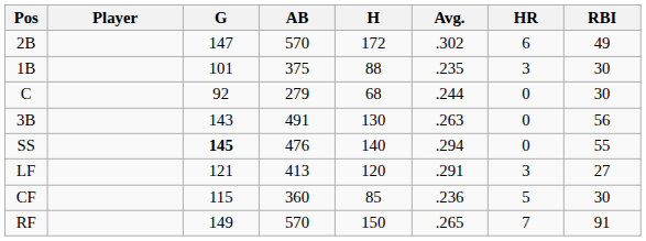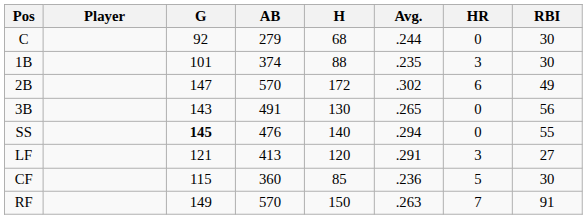 <table class="wikitable sortable">
 <tr>
 <th bgcolor="#DDDDFF" width="5%">Pos</th>
 <th bgcolor="#DDDDFF" width="16%">Player</th>
 <th bgcolor="#DDDDFF" width="9%">G</th>
 <th bgcolor="#DDDDFF" width="9%">AB</th>
 <th bgcolor="#DDDDFF" width="9%">H</th>
 <th bgcolor="#DDDDFF" width="9%">Avg.</th>
 <th bgcolor="#DDDDFF" width="9%">HR</th>
 <th bgcolor="#DDDDFF" width="9%">RBI</th>
 </tr>
 <tr align="center">
+<td>C</td>
+<td></td>
+<td>92</td>
+<td>279</td>
+<td>68</td>
+<td>.244</td>
+<td>0</td>
+<td>30</td>
+</tr>
+<tr align="center">
+<td>1B</td>
+<td></td>
+<td>101</td>
+<td>374</td>
+<td>88</td>
+<td>.235</td>
+<td>3</td>
+<td>30</td>
+</tr>
+<tr align="center">
 <td>2B</td>
 <td></td>
 <td>147</td>
 <td>570</td>
 <td>172</td>
 <td>.302</td>
 <td>6</td>
 <td>49</td>
 </tr>
 <tr align="center">
-<td>1B</td>
-<td></td>
-<td>101</td>
-<td>375</td>
-<td>88</td>
-<td>.235</td>
-<td>3</td>
-<td>30</td>
-</tr>
-<tr align="center">
-<td>C</td>
-<td></td>
-<td>92</td>
-<td>279</td>
-<td>68</td>
-<td>.244</td>
-<td>0</td>
-<td>30</td>
-</tr>
-<tr align="center">
 <td>3B</td>
 <td></td>
 <td>143</td>
 <td>491</td>
 <td>130</td>
-<td>.263</td>
+<td>.265</td>
 <td>0</td>
 <td>56</td>
 </tr>
 <tr align="center">
 <td>SS</td>
 <td></td>
 <td><strong>145</strong></td>
 <td>476</td>
 <td>140</td>
 <td>.294</td>
 <td>0</td>
 <td>55</td>
 </tr>
 <tr align="center">
 <td>LF</td>
 <td></td>
 <td>121</td>
 <td>413</td>
 <td>120</td>
 <td>.291</td>
 <td>3</td>
 <td>27</td>
 </tr>
 <tr align="center">
 <td>CF</td>
 <td></td>
 <td>115</td>
 <td>360</td>
 <td>85</td>
 <td>.236</td>
 <td>5</td>
 <td>30</td>
 </tr>
 <tr align="center">
 <td>RF</td>
 <td></td>
 <td>149</td>
 <td>570</td>
 <td>150</td>
-<td>.265</td>
+<td>.263</td>
 <td>7</td>
 <td>91</td>
 </tr>
 </table>
